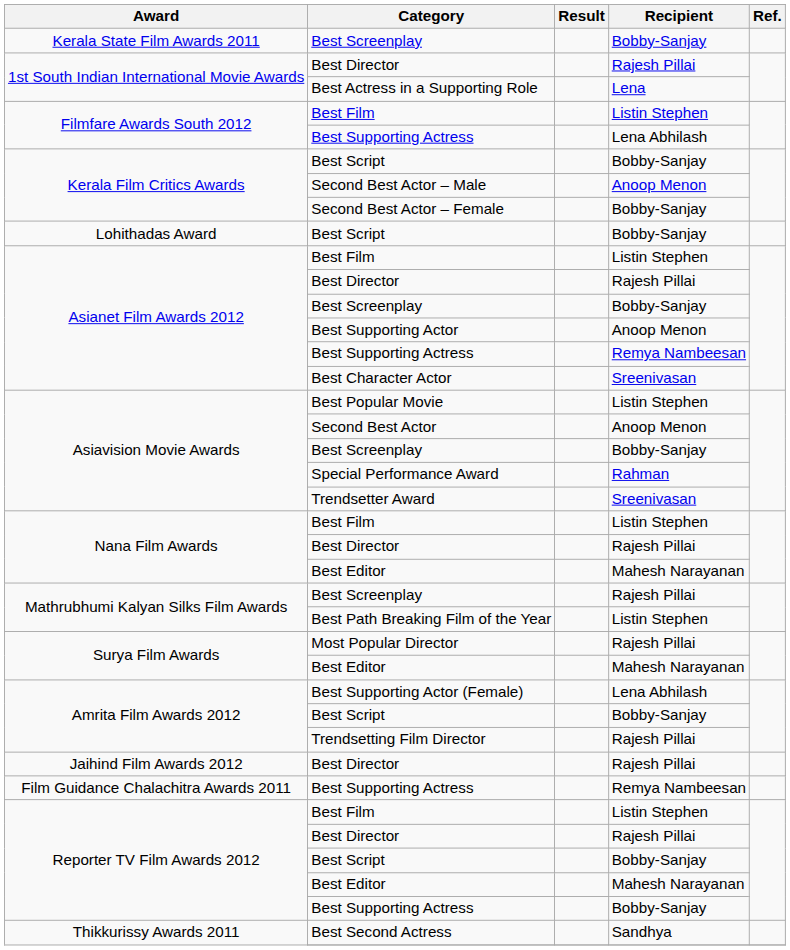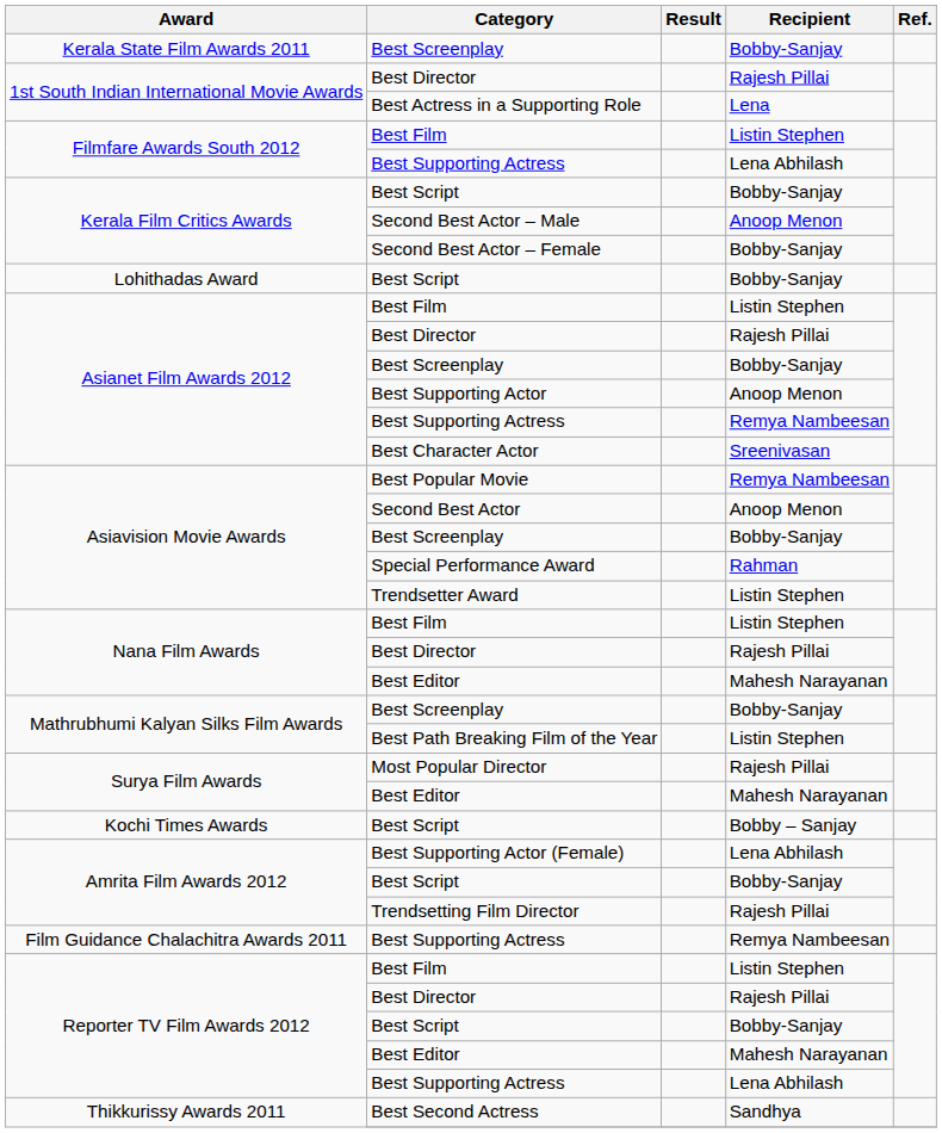 <table class="wikitable">
 <tr>
 <th>Award</th>
 <th>Category</th>
 <th>Result</th>
 <th>Recipient</th>
 <th>Ref.</th>
 </tr>
 <tr>
 <td rowspan=1 style="text-align:center"><a href='#'>Kerala State Film Awards 2011</a></td>
 <td><a href='#'>Best Screenplay</a></td>
 <td></td>
 <td><a href='#'>Bobby-Sanjay</a></td>
 <td></td>
 </tr>
 <tr>
 <td rowspan=2 style="text-align:center"><a href='#'>1st South Indian International Movie Awards</a></td>
 <td>Best Director</td>
 <td></td>
 <td><a href='#'>Rajesh Pillai</a></td>
 <td rowspan=2></td>
 </tr>
 <tr>
 <td>Best Actress in a Supporting Role</td>
 <td></td>
 <td><a href='#'>Lena</a></td>
 </tr>
 <tr>
 <td rowspan=2 style="text-align:center"><a href='#'>Filmfare Awards South 2012</a></td>
 <td><a href='#'>Best Film</a></td>
 <td></td>
 <td><a href='#'>Listin Stephen</a></td>
 <td rowspan=2></td>
 </tr>
 <tr>
 <td><a href='#'>Best Supporting Actress</a></td>
 <td></td>
 <td>Lena Abhilash</td>
 </tr>
 <tr>
 <td rowspan=3 style="text-align:center"><a href='#'>Kerala Film Critics Awards</a></td>
 <td>Best Script</td>
 <td></td>
 <td>Bobby-Sanjay</td>
 <td rowspan=3></td>
 </tr>
 <tr>
 <td>Second Best Actor – Male</td>
 <td></td>
 <td><a href='#'>Anoop Menon</a></td>
 </tr>
 <tr>
 <td>Second Best Actor – Female</td>
 <td></td>
 <td>Bobby-Sanjay</td>
 </tr>
 <tr>
 <td rowspan=1 style="text-align:center">Lohithadas Award</td>
 <td>Best Script</td>
 <td></td>
 <td>Bobby-Sanjay</td>
 <td></td>
 </tr>
 <tr>
 <td rowspan=6 style="text-align:center"><a href='#'>Asianet Film Awards 2012</a></td>
 <td>Best Film</td>
 <td></td>
 <td>Listin Stephen</td>
 <td rowspan=6></td>
 </tr>
 <tr>
 <td>Best Director</td>
 <td></td>
 <td>Rajesh Pillai</td>
 </tr>
 <tr>
 <td>Best Screenplay</td>
 <td></td>
 <td>Bobby-Sanjay</td>
 </tr>
 <tr>
 <td>Best Supporting Actor</td>
 <td></td>
 <td>Anoop Menon</td>
 </tr>
 <tr>
 <td>Best Supporting Actress</td>
 <td></td>
 <td><a href='#'>Remya Nambeesan</a></td>
 </tr>
 <tr>
 <td>Best Character Actor</td>
 <td></td>
 <td><a href='#'>Sreenivasan</a></td>
 </tr>
 <tr>
 <td rowspan=5 style="text-align:center">Asiavision Movie Awards</td>
 <td>Best Popular Movie</td>
 <td></td>
-<td>Listin Stephen</td>
+<td><a href='#'>Remya Nambeesan</a></td>
 <td rowspan =5></td>
 </tr>
 <tr>
 <td>Second Best Actor</td>
 <td></td>
 <td>Anoop Menon</td>
 </tr>
 <tr>
 <td>Best Screenplay</td>
 <td></td>
 <td>Bobby-Sanjay</td>
 </tr>
 <tr>
 <td>Special Performance Award</td>
 <td></td>
 <td><a href='#'>Rahman</a></td>
 </tr>
 <tr>
 <td>Trendsetter Award</td>
 <td></td>
-<td><a href='#'>Sreenivasan</a></td>
+<td>Listin Stephen</td>
 </tr>
 <tr>
 <td rowspan=3 style="text-align:center">Nana Film Awards</td>
 <td>Best Film</td>
 <td></td>
 <td>Listin Stephen</td>
 <td rowspan=3></td>
 </tr>
 <tr>
 <td>Best Director</td>
 <td></td>
 <td>Rajesh Pillai</td>
 </tr>
 <tr>
 <td>Best Editor</td>
 <td></td>
 <td>Mahesh Narayanan</td>
 </tr>
 <tr>
 <td rowspan=2 style="text-align:center">Mathrubhumi Kalyan Silks Film Awards</td>
 <td>Best Screenplay</td>
 <td></td>
-<td>Rajesh Pillai</td>
+<td>Bobby-Sanjay</td>
 <td rowspan=2></td>
 </tr>
 <tr>
 <td>Best Path Breaking Film of the Year</td>
 <td></td>
 <td>Listin Stephen</td>
 </tr>
 <tr>
 <td rowspan=2 style="text-align:center">Surya Film Awards</td>
 <td>Most Popular Director</td>
 <td></td>
 <td>Rajesh Pillai</td>
 <td rowspan=2></td>
 </tr>
 <tr>
 <td>Best Editor</td>
 <td></td>
 <td>Mahesh Narayanan</td>
 </tr>
 <tr>
+<td rowspan=1 style="text-align:center">Kochi Times Awards</td>
+<td>Best Script</td>
+<td></td>
+<td>Bobby – Sanjay</td>
+<td></td>
+</tr>
+<tr>
 <td rowspan=3 style="text-align:center">Amrita Film Awards 2012</td>
 <td>Best Supporting Actor (Female)</td>
 <td></td>
 <td>Lena Abhilash</td>
 <td rowspan=3></td>
 </tr>
 <tr>
 <td>Best Script</td>
 <td></td>
 <td>Bobby-Sanjay</td>
 </tr>
 <tr>
 <td>Trendsetting Film Director</td>
 <td></td>
 <td>Rajesh Pillai</td>
-</tr>
-<tr>
-<td style="text-align:center">Jaihind Film Awards 2012</td>
-<td>Best Director</td>
-<td></td>
-<td>Rajesh Pillai</td>
-<td></td>
 </tr>
 <tr>
 <td style="text-align:center">Film Guidance Chalachitra Awards 2011</td>
 <td>Best Supporting Actress</td>
 <td></td>
 <td>Remya Nambeesan</td>
 <td></td>
 </tr>
 <tr>
 <td rowspan=5 style="text-align:center">Reporter TV Film Awards 2012</td>
 <td>Best Film</td>
 <td></td>
 <td>Listin Stephen</td>
 <td rowspan=5></td>
 </tr>
 <tr>
 <td>Best Director</td>
 <td></td>
 <td>Rajesh Pillai</td>
 </tr>
 <tr>
 <td>Best Script</td>
 <td></td>
 <td>Bobby-Sanjay</td>
 </tr>
 <tr>
 <td>Best Editor</td>
 <td></td>
 <td>Mahesh Narayanan</td>
 </tr>
 <tr>
 <td>Best Supporting Actress</td>
 <td></td>
-<td>Bobby-Sanjay</td>
+<td>Lena Abhilash</td>
 </tr>
 <tr>
 <td rowspan=6 style="text-align:center">Thikkurissy Awards 2011</td>
 <td>Best Second Actress</td>
 <td></td>
 <td>Sandhya</td>
 <td></td>
 </tr>
 <tr>
 </tr>
 </table>
